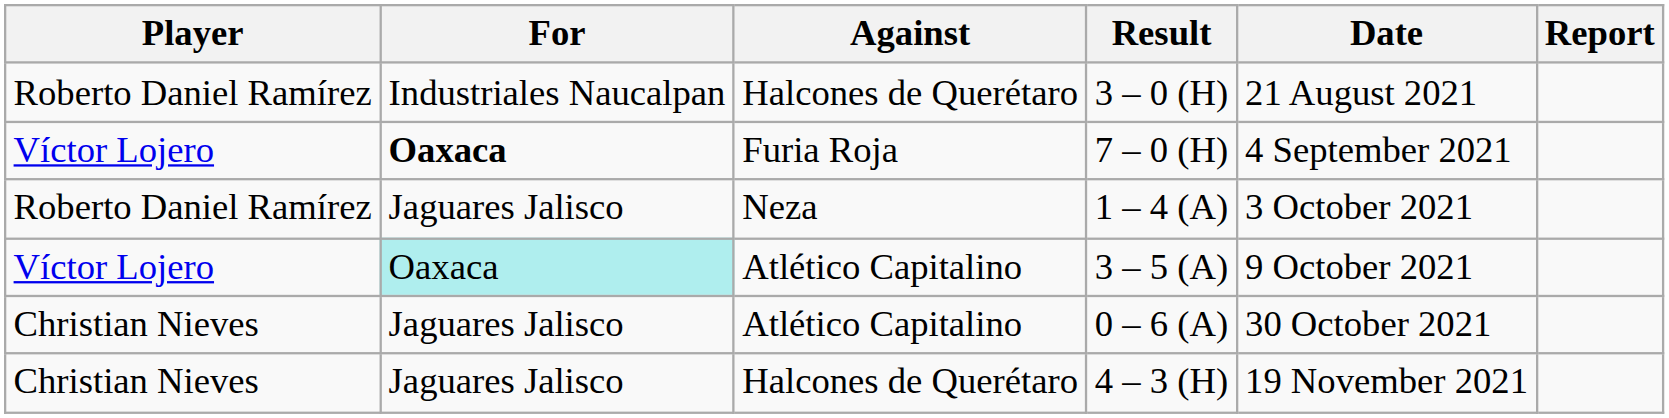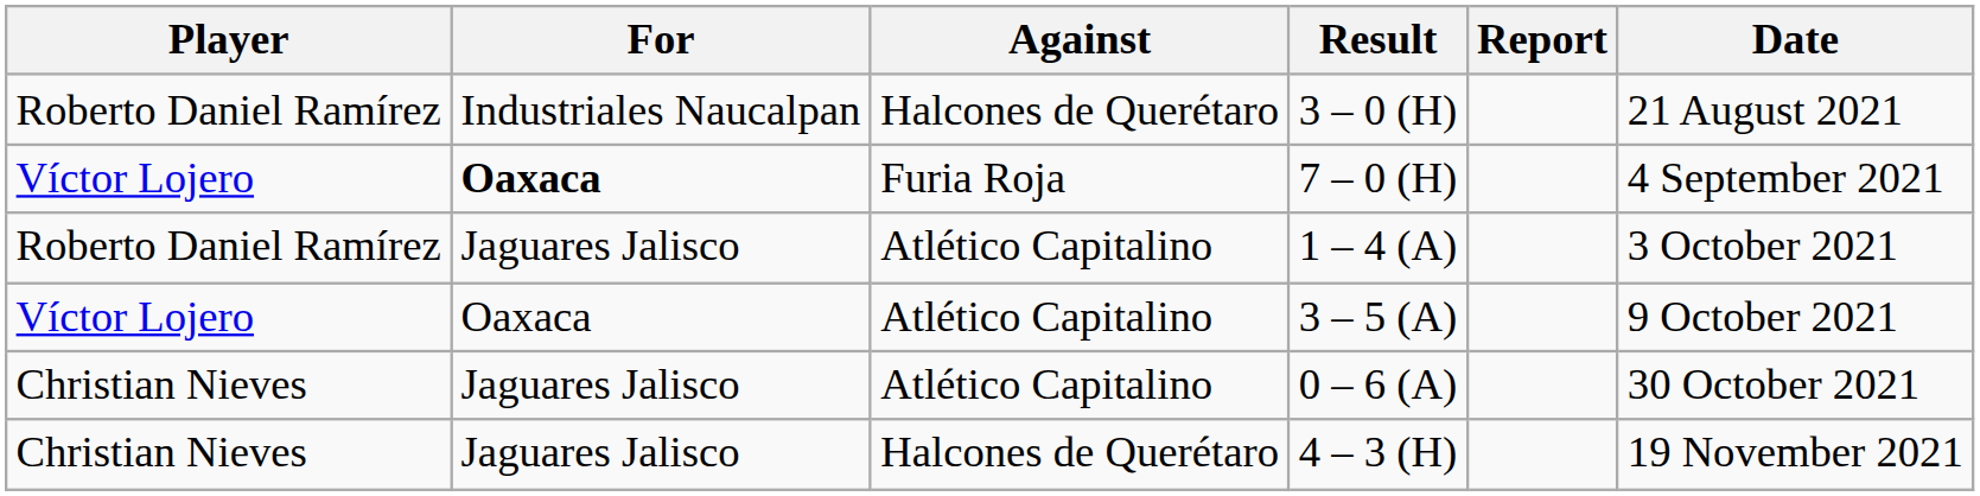 <table class="wikitable sortable">
 <tr>
 <th>Player</th>
 <th>For</th>
 <th>Against</th>
 <th align=center>Result</th>
+<th>Report</th>
 <th>Date</th>
-<th>Report</th>
 </tr>
 <tr>
 <td> Roberto Daniel Ramírez</td>
 <td>Industriales Naucalpan</td>
 <td>Halcones de Querétaro</td>
 <td>3 – 0 (H)</td>
+<td></td>
 <td>21 August 2021</td>
-<td></td>
 </tr>
 <tr>
 <td> <a href='#'>Víctor Lojero</a></td>
 <td><strong>Oaxaca</strong></td>
 <td>Furia Roja</td>
 <td>7 – 0 (H)</td>
+<td> </td>
 <td>4 September 2021</td>
-<td> </td>
 </tr>
 <tr>
 <td> Roberto Daniel Ramírez</td>
 <td>Jaguares Jalisco</td>
-<td>Neza</td>
+<td>Atlético Capitalino</td>
 <td>1 – 4 (A)</td>
+<td></td>
 <td>3 October 2021</td>
-<td></td>
 </tr>
 <tr>
 <td> <a href='#'>Víctor Lojero</a></td>
-<td style="background: paleturquoise;">Oaxaca</td>
+<td>Oaxaca</td>
 <td>Atlético Capitalino</td>
 <td>3 – 5 (A)</td>
+<td></td>
 <td>9 October 2021</td>
-<td></td>
 </tr>
 <tr>
 <td> Christian Nieves</td>
 <td>Jaguares Jalisco</td>
 <td>Atlético Capitalino</td>
 <td>0 – 6 (A)</td>
+<td></td>
 <td>30 October 2021</td>
-<td></td>
 </tr>
 <tr>
 <td> Christian Nieves</td>
 <td>Jaguares Jalisco</td>
 <td>Halcones de Querétaro</td>
 <td>4 – 3 (H)</td>
+<td></td>
 <td>19 November 2021</td>
-<td></td>
 </tr>
 </table>
